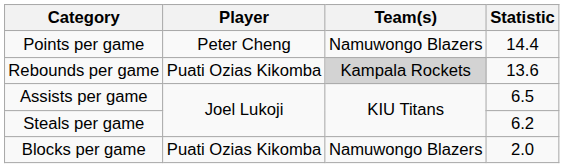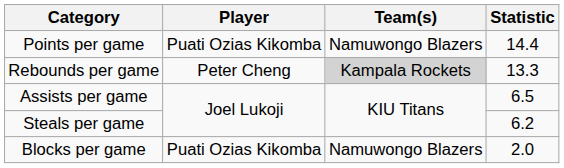 <table class="wikitable" style="text-align:center;">
 <tr>
 <th>Category</th>
 <th>Player</th>
 <th>Team(s)</th>
 <th>Statistic</th>
 </tr>
 <tr>
 <td>Points per game</td>
-<td>Peter Cheng</td>
+<td>Puati Ozias Kikomba</td>
 <td>Namuwongo Blazers</td>
 <td>14.4</td>
 </tr>
 <tr>
 <td>Rebounds per game</td>
-<td>Puati Ozias Kikomba</td>
+<td>Peter Cheng</td>
 <td style="background: lightgrey;">Kampala Rockets</td>
-<td>13.6</td>
+<td>13.3</td>
 </tr>
 <tr>
 <td>Assists per game</td>
 <td rowspan="2">Joel Lukoji</td>
 <td rowspan="2">KIU Titans</td>
 <td>6.5</td>
 </tr>
 <tr>
 <td>Steals per game</td>
 <td>6.2</td>
 </tr>
 <tr>
 <td>Blocks per game</td>
 <td>Puati Ozias Kikomba</td>
 <td>Namuwongo Blazers</td>
 <td>2.0</td>
 </tr>
 </table>
